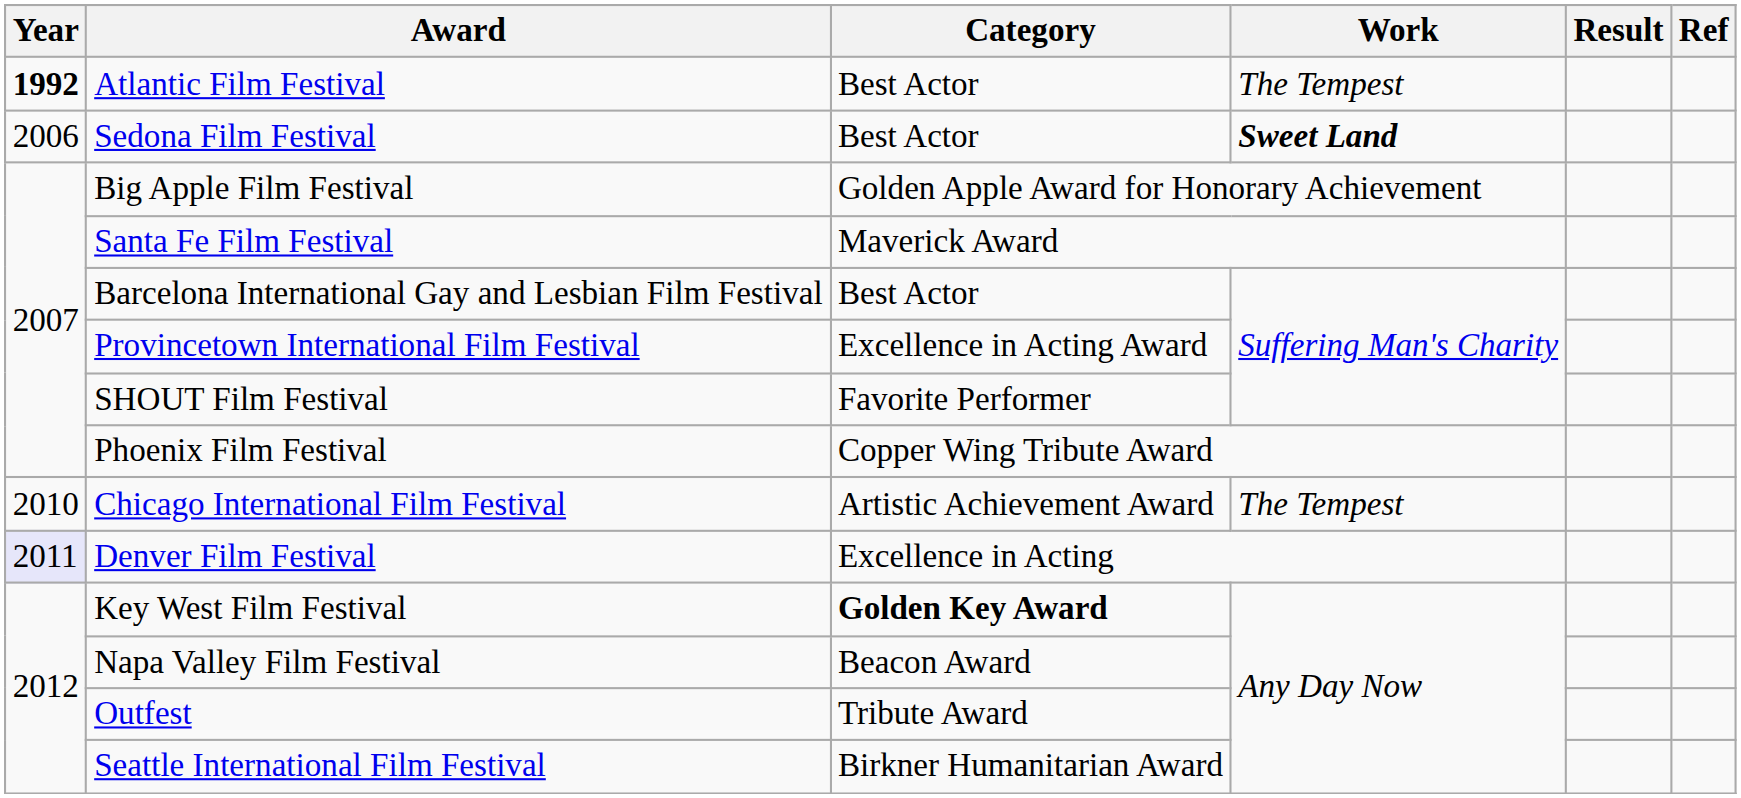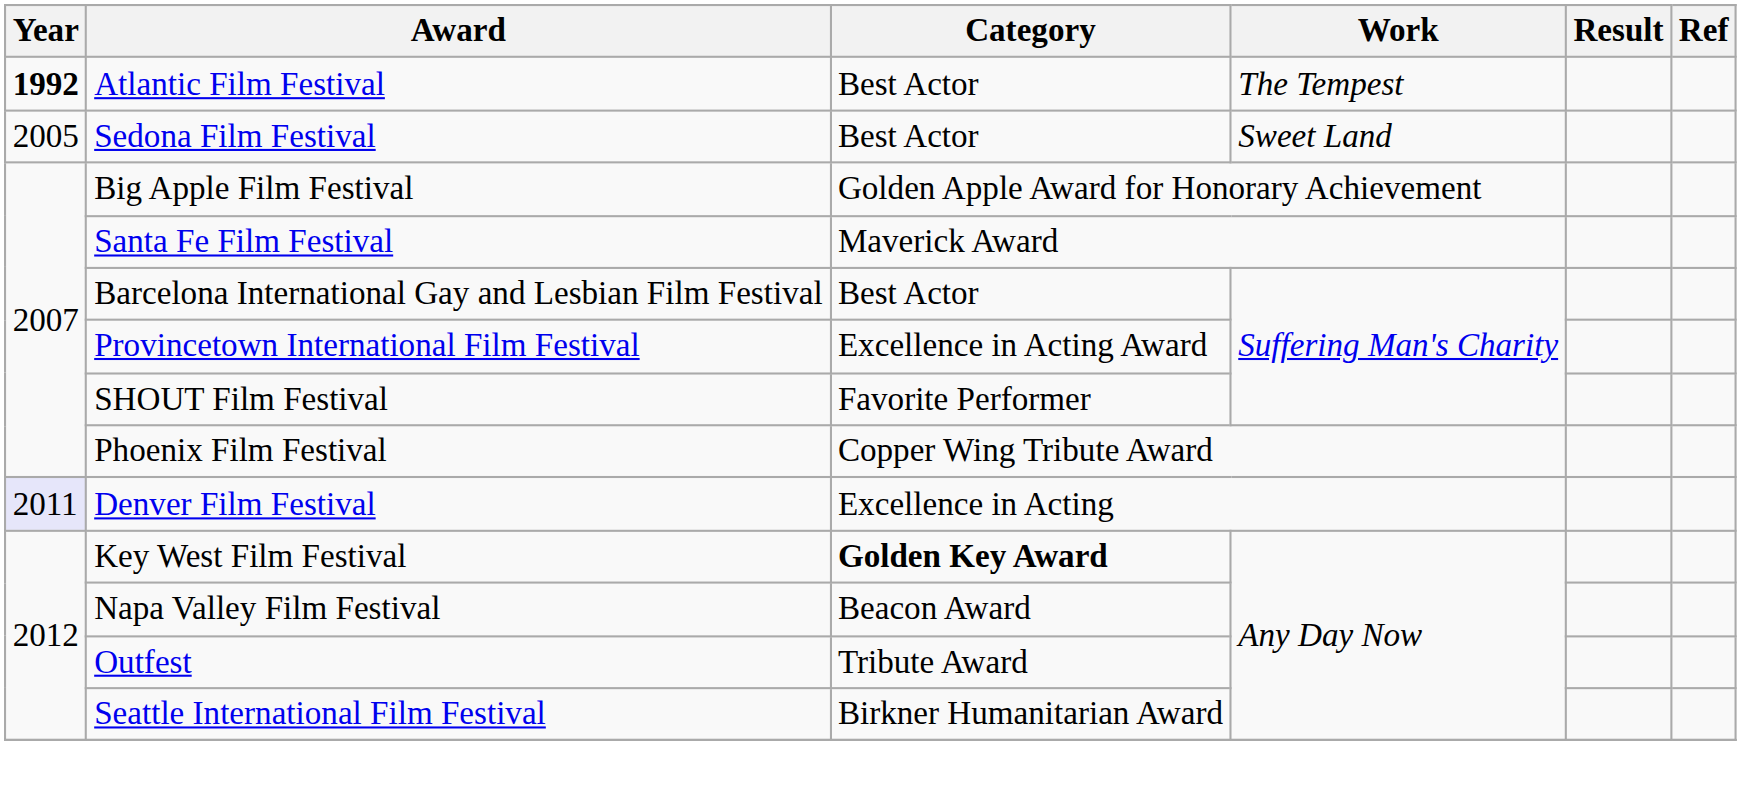 <table class="wikitable plainrowheaders">
 <tr>
 <th>Year</th>
 <th>Award</th>
 <th>Category</th>
 <th>Work</th>
 <th>Result</th>
 <th>Ref</th>
 </tr>
 <tr>
 <td><strong>1992</strong></td>
 <td><a href='#'>Atlantic Film Festival</a></td>
 <td>Best Actor</td>
 <td><em>The Tempest</em></td>
 <td></td>
 <td></td>
 </tr>
 <tr>
-<td>2006</td>
+<td>2005</td>
 <td><a href='#'>Sedona Film Festival</a></td>
 <td>Best Actor</td>
-<td><strong><em>Sweet Land</em></strong></td>
+<td><em>Sweet Land</em></td>
 <td></td>
 <td></td>
 </tr>
 <tr>
 <td rowspan="6">2007</td>
 <td>Big Apple Film Festival</td>
 <td colspan="2">Golden Apple Award for Honorary Achievement</td>
 <td></td>
 <td></td>
 </tr>
 <tr>
 <td><a href='#'>Santa Fe Film Festival</a></td>
 <td colspan="2">Maverick Award</td>
 <td></td>
 <td></td>
 </tr>
 <tr>
 <td>Barcelona International Gay and Lesbian Film Festival</td>
 <td>Best Actor</td>
 <td rowspan="3"><em><a href='#'>Suffering Man's Charity</a></em></td>
 <td></td>
 <td></td>
 </tr>
 <tr>
 <td><a href='#'>Provincetown International Film Festival</a></td>
 <td>Excellence in Acting Award</td>
 <td></td>
 <td></td>
 </tr>
 <tr>
 <td>SHOUT Film Festival</td>
 <td>Favorite Performer</td>
 <td></td>
 <td></td>
 </tr>
 <tr>
 <td>Phoenix Film Festival</td>
 <td colspan="2">Copper Wing Tribute Award</td>
 <td></td>
 <td></td>
 </tr>
 <tr>
-<td>2010</td>
-<td><a href='#'>Chicago International Film Festival</a></td>
-<td>Artistic Achievement Award</td>
-<td><em>The Tempest</em></td>
-<td></td>
-<td></td>
-</tr>
-<tr>
 <td style="background: lavender;">2011</td>
 <td><a href='#'>Denver Film Festival</a></td>
 <td colspan="2">Excellence in Acting</td>
 <td></td>
 <td></td>
 </tr>
 <tr>
 <td rowspan="4">2012</td>
 <td>Key West Film Festival</td>
 <td><strong>Golden Key Award</strong></td>
 <td rowspan="4"><em>Any Day Now</em></td>
 <td></td>
 <td></td>
 </tr>
 <tr>
 <td>Napa Valley Film Festival</td>
 <td>Beacon Award</td>
 <td></td>
 <td></td>
 </tr>
 <tr>
 <td><a href='#'>Outfest</a></td>
 <td>Tribute Award</td>
 <td></td>
 <td></td>
 </tr>
 <tr>
 <td><a href='#'>Seattle International Film Festival</a></td>
 <td>Birkner Humanitarian Award</td>
 <td></td>
 <td></td>
 </tr>
 <tr>
 </tr>
 </table>
